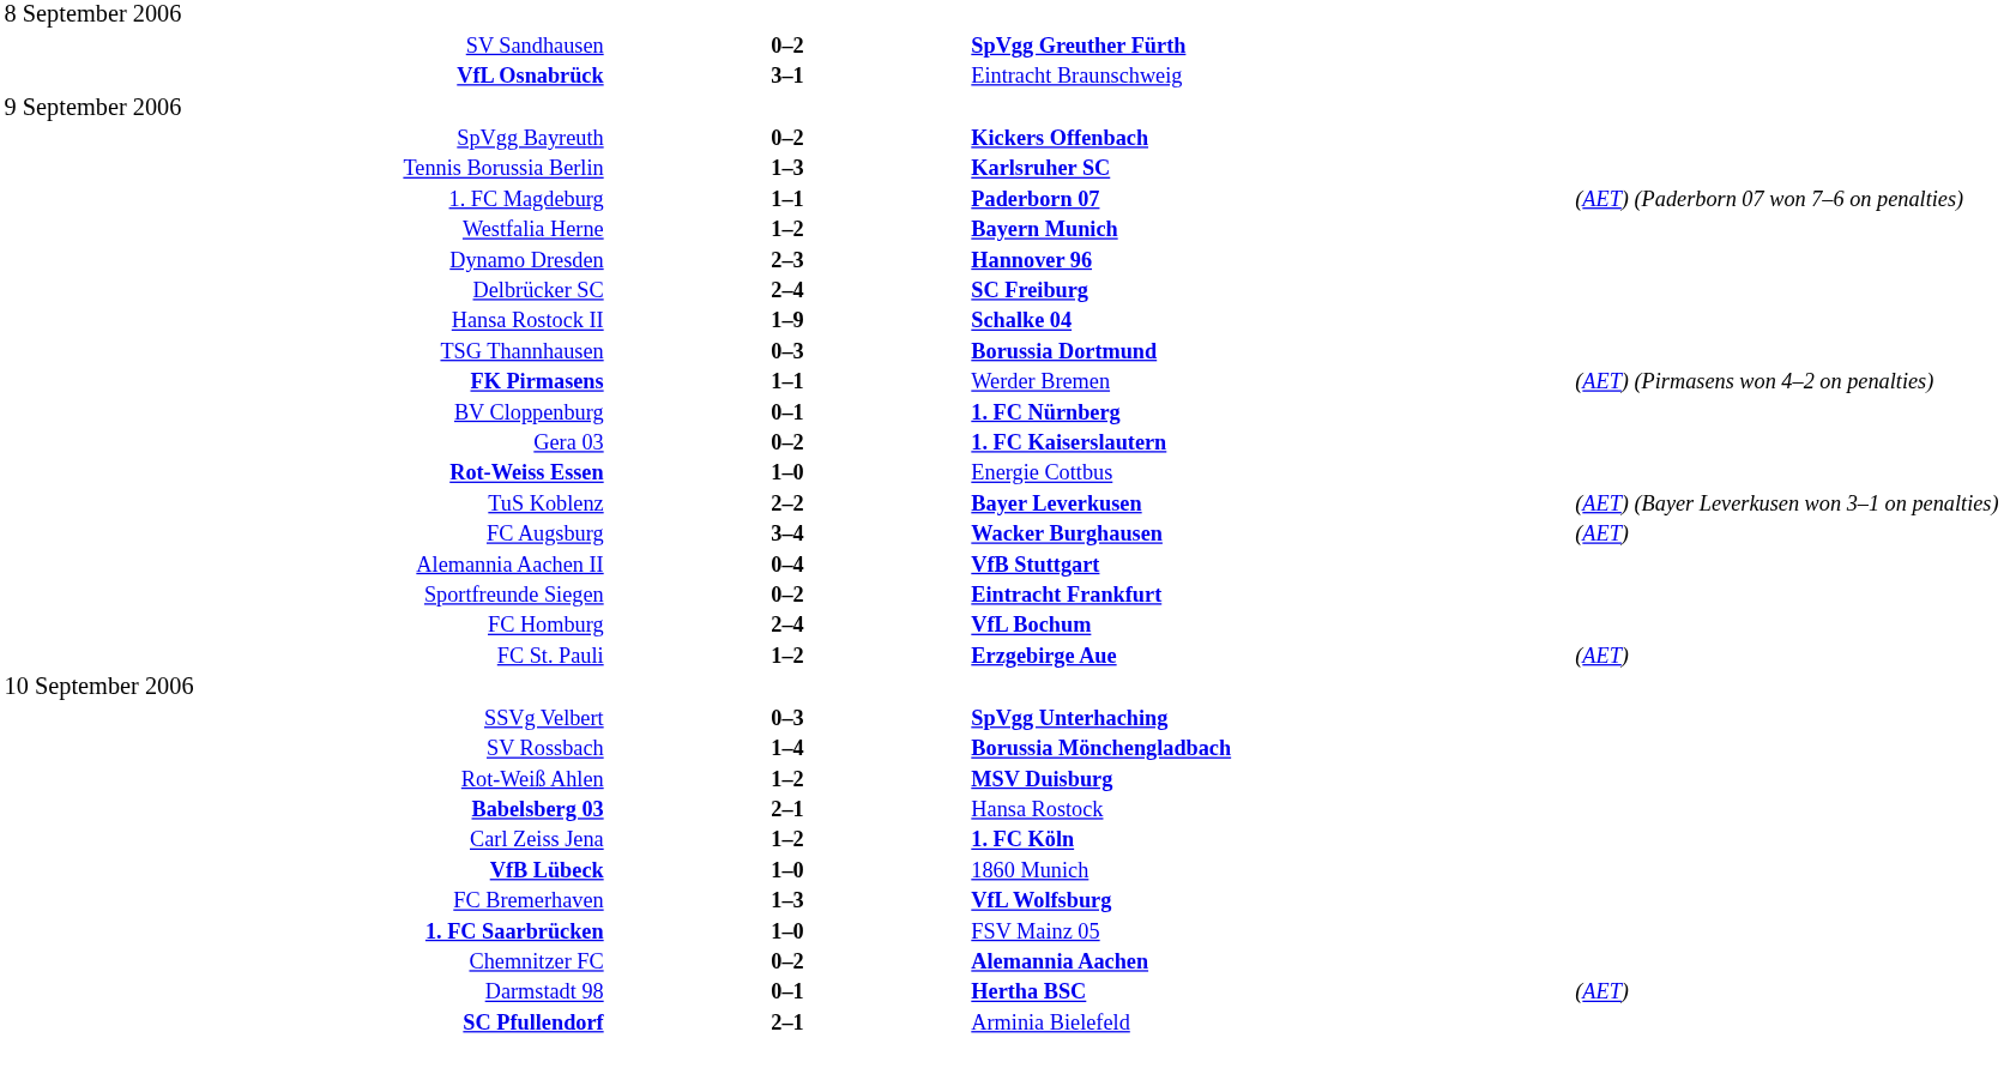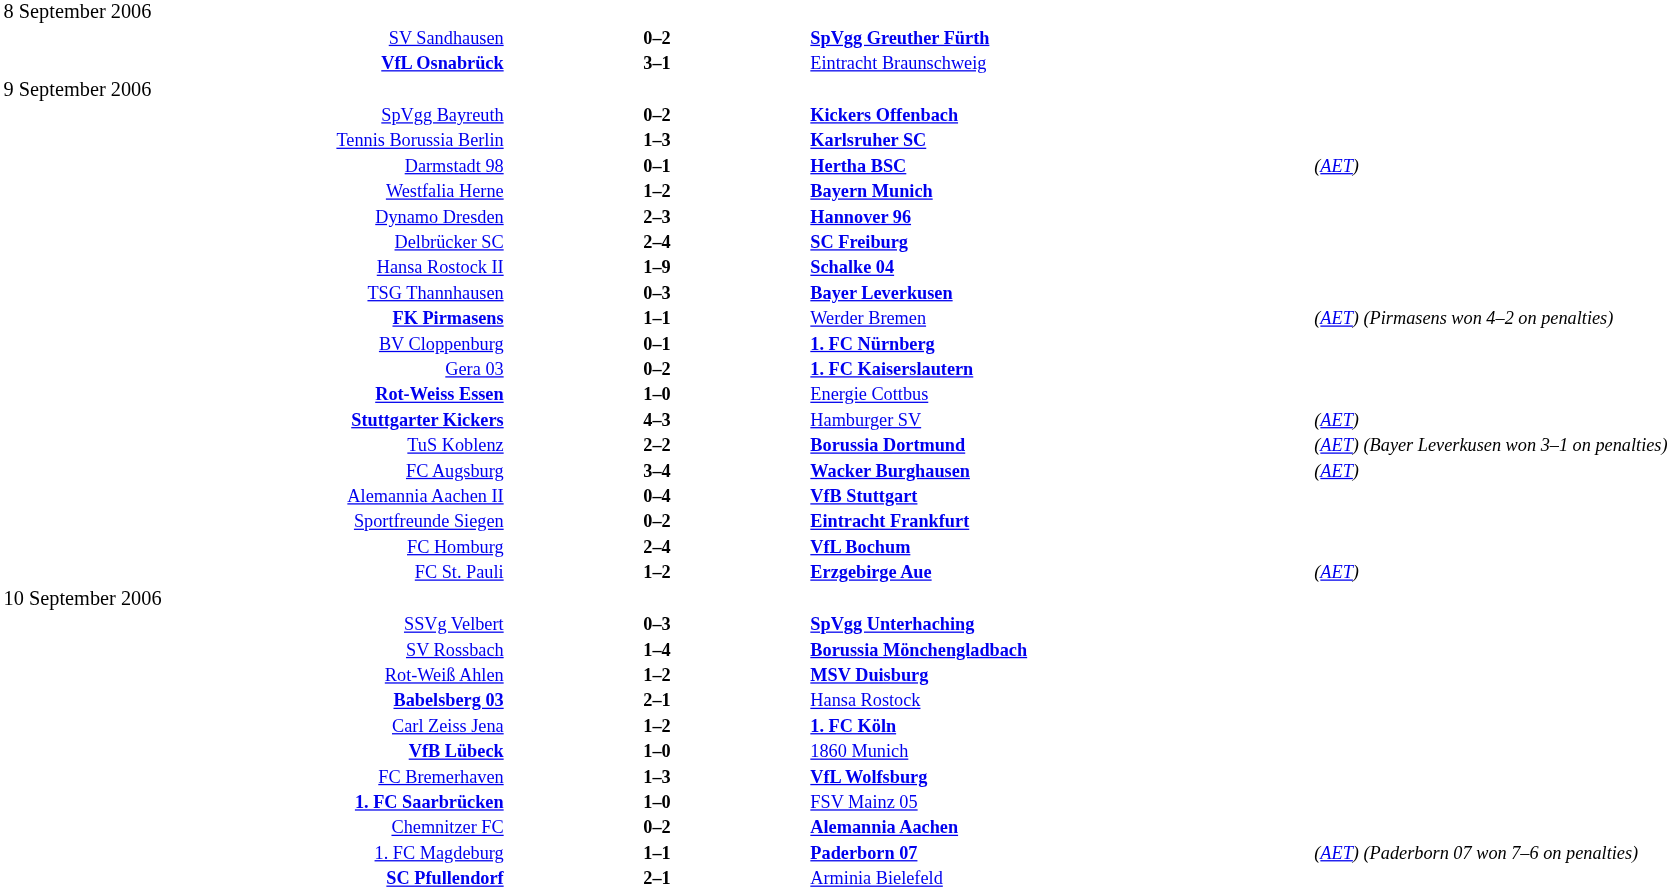 <table width=100% cellspacing=1>
 <tr>
 <th width=20%></th>
 <th width=12%></th>
 <th width=20%></th>
 <th></th>
 </tr>
 <tr>
 <td>8 September 2006</td>
 </tr>
 <tr style=font-size:90%>
 <td align=right><a href='#'>SV Sandhausen</a></td>
 <td align=center><strong>0–2</strong></td>
 <td><strong><a href='#'>SpVgg Greuther Fürth</a></strong></td>
 </tr>
 <tr style=font-size:90%>
 <td align=right><strong><a href='#'>VfL Osnabrück</a></strong></td>
 <td align=center><strong>3–1</strong></td>
 <td><a href='#'>Eintracht Braunschweig</a></td>
 </tr>
 <tr>
 <td>9 September 2006</td>
 </tr>
 <tr style=font-size:90%>
 <td align=right><a href='#'>SpVgg Bayreuth</a></td>
 <td align=center><strong>0–2</strong></td>
 <td><strong><a href='#'>Kickers Offenbach</a></strong></td>
 </tr>
 <tr style=font-size:90%>
 <td align=right><a href='#'>Tennis Borussia Berlin</a></td>
 <td align=center><strong>1–3</strong></td>
 <td><strong><a href='#'>Karlsruher SC</a></strong></td>
 </tr>
 <tr style=font-size:90%>
-<td align=right><a href='#'>1. FC Magdeburg</a></td>
-<td align=center><strong>1–1</strong></td>
-<td><strong><a href='#'>Paderborn 07</a></strong></td>
-<td><em>(<a href='#'>AET</a>) (Paderborn 07 won 7–6 on penalties)</em></td>
+<td align=right><a href='#'>Darmstadt 98</a></td>
+<td align=center><strong>0–1</strong></td>
+<td><strong><a href='#'>Hertha BSC</a></strong></td>
+<td><em>(<a href='#'>AET</a>)</em></td>
 </tr>
 <tr style=font-size:90%>
 <td align=right><a href='#'>Westfalia Herne</a></td>
 <td align=center><strong>1–2</strong></td>
 <td><strong><a href='#'>Bayern Munich</a></strong></td>
 </tr>
 <tr style=font-size:90%>
 <td align=right><a href='#'>Dynamo Dresden</a></td>
 <td align=center><strong>2–3</strong></td>
 <td><strong><a href='#'>Hannover 96</a></strong></td>
 </tr>
 <tr style=font-size:90%>
 <td align=right><a href='#'>Delbrücker SC</a></td>
 <td align=center><strong>2–4</strong></td>
 <td><strong><a href='#'>SC Freiburg</a></strong></td>
 </tr>
 <tr style=font-size:90%>
 <td align=right><a href='#'>Hansa Rostock II</a></td>
 <td align=center><strong>1–9</strong></td>
 <td><strong><a href='#'>Schalke 04</a></strong></td>
 </tr>
 <tr style=font-size:90%>
 <td align=right><a href='#'>TSG Thannhausen</a></td>
 <td align=center><strong>0–3</strong></td>
-<td><strong><a href='#'>Borussia Dortmund</a></strong></td>
+<td><strong><a href='#'>Bayer Leverkusen</a></strong></td>
 </tr>
 <tr style=font-size:90%>
 <td align=right><strong><a href='#'>FK Pirmasens</a></strong></td>
 <td align=center><strong>1–1</strong></td>
 <td><a href='#'>Werder Bremen</a></td>
 <td><em>(<a href='#'>AET</a>) (Pirmasens won 4–2 on penalties)</em></td>
 </tr>
 <tr style=font-size:90%>
 <td align=right><a href='#'>BV Cloppenburg</a></td>
 <td align=center><strong>0–1</strong></td>
 <td><strong><a href='#'>1. FC Nürnberg</a></strong></td>
 </tr>
 <tr style=font-size:90%>
 <td align=right><a href='#'>Gera 03</a></td>
 <td align=center><strong>0–2</strong></td>
 <td><strong><a href='#'>1. FC Kaiserslautern</a></strong></td>
 </tr>
 <tr style=font-size:90%>
 <td align=right><strong><a href='#'>Rot-Weiss Essen</a></strong></td>
 <td align=center><strong>1–0</strong></td>
 <td><a href='#'>Energie Cottbus</a></td>
 </tr>
 <tr style=font-size:90%>
+<td align=right><strong><a href='#'>Stuttgarter Kickers</a></strong></td>
+<td align=center><strong>4–3</strong></td>
+<td><a href='#'>Hamburger SV</a></td>
+<td><em>(<a href='#'>AET</a>)</em></td>
+</tr>
+<tr style=font-size:90%>
 <td align=right><a href='#'>TuS Koblenz</a></td>
 <td align=center><strong>2–2</strong></td>
-<td><strong><a href='#'>Bayer Leverkusen</a></strong></td>
+<td><strong><a href='#'>Borussia Dortmund</a></strong></td>
 <td><em>(<a href='#'>AET</a>) (Bayer Leverkusen won 3–1 on penalties)</em></td>
 </tr>
 <tr style=font-size:90%>
 <td align=right><a href='#'>FC Augsburg</a></td>
 <td align=center><strong>3–4</strong></td>
 <td><strong><a href='#'>Wacker Burghausen</a></strong></td>
 <td><em>(<a href='#'>AET</a>)</em></td>
 </tr>
 <tr style=font-size:90%>
 <td align=right><a href='#'>Alemannia Aachen II</a></td>
 <td align=center><strong>0–4</strong></td>
 <td><strong><a href='#'>VfB Stuttgart</a></strong></td>
 </tr>
 <tr style=font-size:90%>
 <td align=right><a href='#'>Sportfreunde Siegen</a></td>
 <td align=center><strong>0–2</strong></td>
 <td><strong><a href='#'>Eintracht Frankfurt</a></strong></td>
 </tr>
 <tr style=font-size:90%>
 <td align=right><a href='#'>FC Homburg</a></td>
 <td align=center><strong>2–4</strong></td>
 <td><strong><a href='#'>VfL Bochum</a></strong></td>
 </tr>
 <tr style=font-size:90%>
 <td align=right><a href='#'>FC St. Pauli</a></td>
 <td align=center><strong>1–2</strong></td>
 <td><strong><a href='#'>Erzgebirge Aue</a></strong></td>
 <td><em>(<a href='#'>AET</a>)</em></td>
 </tr>
 <tr>
 <td>10 September 2006</td>
 </tr>
 <tr style=font-size:90%>
 <td align=right><a href='#'>SSVg Velbert</a></td>
 <td align=center><strong>0–3</strong></td>
 <td><strong><a href='#'>SpVgg Unterhaching</a></strong></td>
 </tr>
 <tr style=font-size:90%>
 <td align=right><a href='#'>SV Rossbach</a></td>
 <td align=center><strong>1–4</strong></td>
 <td><strong><a href='#'>Borussia Mönchengladbach</a></strong></td>
 </tr>
 <tr style=font-size:90%>
 <td align=right><a href='#'>Rot-Weiß Ahlen</a></td>
 <td align=center><strong>1–2</strong></td>
 <td><strong><a href='#'>MSV Duisburg</a></strong></td>
 </tr>
 <tr style=font-size:90%>
 <td align=right><strong><a href='#'>Babelsberg 03</a></strong></td>
 <td align=center><strong>2–1</strong></td>
 <td><a href='#'>Hansa Rostock</a></td>
 </tr>
 <tr style=font-size:90%>
 <td align=right><a href='#'>Carl Zeiss Jena</a></td>
 <td align=center><strong>1–2</strong></td>
 <td><strong><a href='#'>1. FC Köln</a></strong></td>
 </tr>
 <tr style=font-size:90%>
 <td align=right><strong><a href='#'>VfB Lübeck</a></strong></td>
 <td align=center><strong>1–0</strong></td>
 <td><a href='#'>1860 Munich</a></td>
 </tr>
 <tr style=font-size:90%>
 <td align=right><a href='#'>FC Bremerhaven</a></td>
 <td align=center><strong>1–3</strong></td>
 <td><strong><a href='#'>VfL Wolfsburg</a></strong></td>
 </tr>
 <tr style=font-size:90%>
 <td align=right><strong><a href='#'>1. FC Saarbrücken</a></strong></td>
 <td align=center><strong>1–0</strong></td>
 <td><a href='#'>FSV Mainz 05</a></td>
 </tr>
 <tr style=font-size:90%>
 <td align=right><a href='#'>Chemnitzer FC</a></td>
 <td align=center><strong>0–2</strong></td>
 <td><strong><a href='#'>Alemannia Aachen</a></strong></td>
 </tr>
 <tr style=font-size:90%>
-<td align=right><a href='#'>Darmstadt 98</a></td>
-<td align=center><strong>0–1</strong></td>
-<td><strong><a href='#'>Hertha BSC</a></strong></td>
-<td><em>(<a href='#'>AET</a>)</em></td>
+<td align=right><a href='#'>1. FC Magdeburg</a></td>
+<td align=center><strong>1–1</strong></td>
+<td><strong><a href='#'>Paderborn 07</a></strong></td>
+<td><em>(<a href='#'>AET</a>) (Paderborn 07 won 7–6 on penalties)</em></td>
 </tr>
 <tr style=font-size:90%>
 <td align=right><strong><a href='#'>SC Pfullendorf</a></strong></td>
 <td align=center><strong>2–1</strong></td>
 <td><a href='#'>Arminia Bielefeld</a></td>
 </tr>
 </table>
